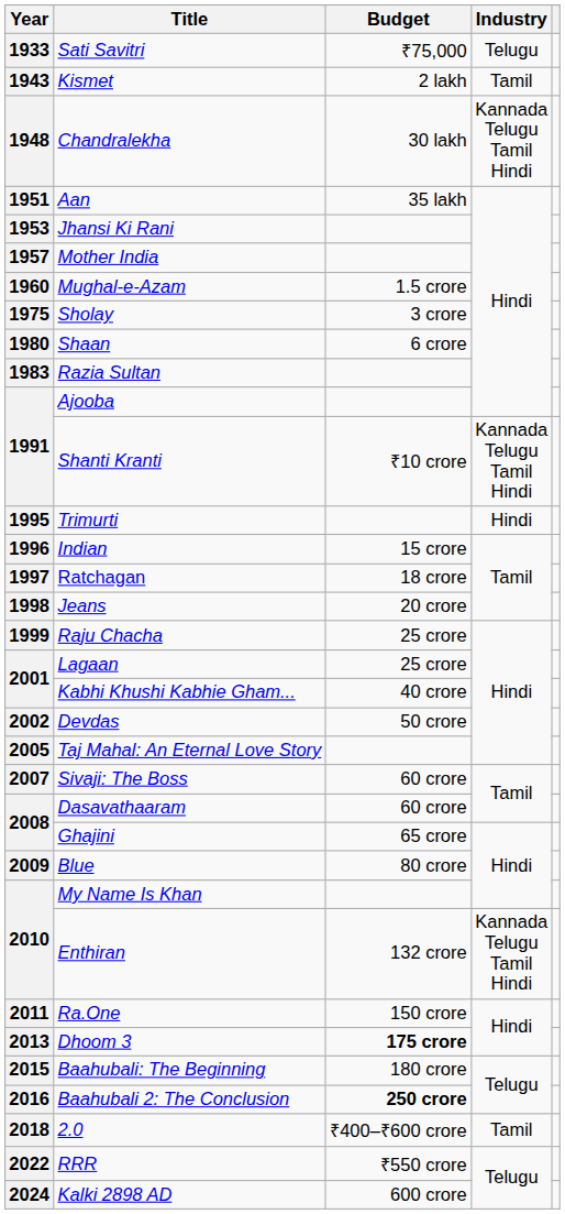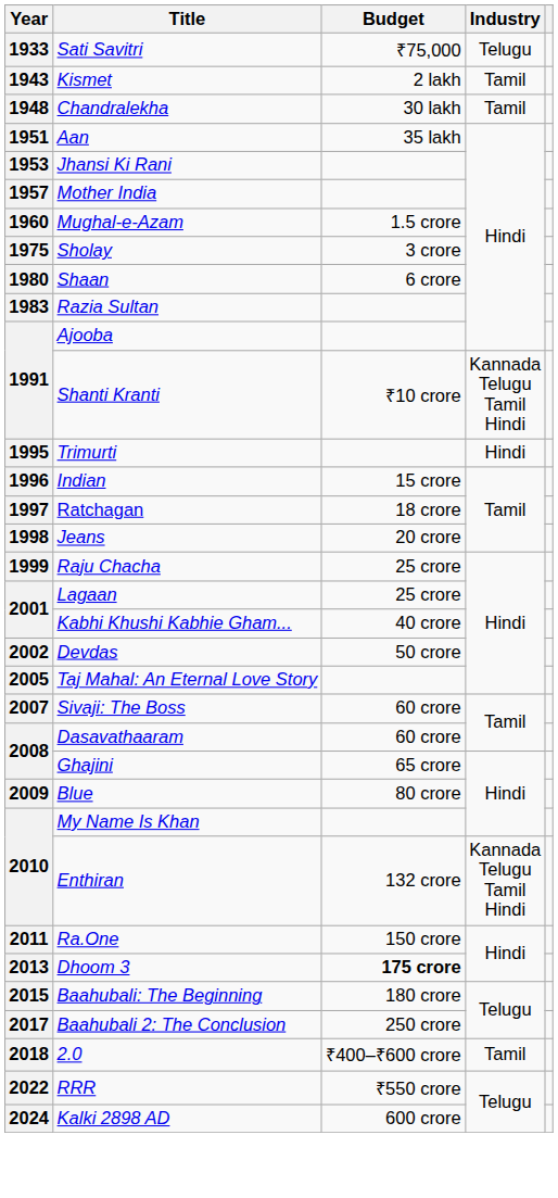 <table class="wikitable sortable plainrowheaders">
 <tr>
 <th scope="column">Year</th>
 <th scope="column">Title</th>
 <th scope="column">Budget</th>
 <th scope="column">Industry</th>
 <th scope="column" class="unsortable"></th>
 </tr>
 <tr>
 <th scope="row">1933</th>
 <td><em><a href='#'>Sati Savitri</a></em></td>
 <td align="right">₹75,000</td>
 <td align="center">Telugu</td>
 <td align="center"></td>
 </tr>
 <tr>
 <th scope="row">1943</th>
 <td><em><a href='#'>Kismet</a></em></td>
 <td align="right">2 lakh</td>
 <td align="center">Tamil</td>
 <td align="center"></td>
 </tr>
 <tr>
 <th scope="row">1948</th>
 <td><em><a href='#'>Chandralekha</a></em></td>
 <td align="right">30 lakh</td>
-<td align="center">Kannada<br>Telugu<br>Tamil<br>Hindi</td>
+<td align="center">Tamil</td>
 <td align="center"></td>
 </tr>
 <tr>
 <th scope="row">1951</th>
 <td><em><a href='#'>Aan</a></em></td>
 <td align="right">35 lakh</td>
 <td rowspan="8" style="text-align:center;">Hindi</td>
 <td align="center"></td>
 </tr>
 <tr>
 <th scope="row">1953</th>
 <td><em><a href='#'>Jhansi Ki Rani</a></em></td>
 <td align="right"></td>
 <td align="center"></td>
 </tr>
 <tr>
 <th scope="row">1957</th>
 <td><em><a href='#'>Mother India</a></em></td>
 <td align="right"></td>
 <td align="center"></td>
 </tr>
 <tr>
 <th scope="row">1960</th>
 <td><em><a href='#'>Mughal-e-Azam</a></em></td>
 <td align="right">1.5 crore</td>
 <td align="center"></td>
 </tr>
 <tr>
 <th scope="row">1975</th>
 <td><em><a href='#'>Sholay</a></em></td>
 <td align="right">3 crore</td>
 <td align="center"></td>
 </tr>
 <tr>
 <th scope="row">1980</th>
 <td><em><a href='#'>Shaan</a></em></td>
 <td align="right">6 crore</td>
 <td align="center"></td>
 </tr>
 <tr>
 <th scope="row">1983</th>
 <td><em><a href='#'>Razia Sultan</a></em></td>
 <td align="right"></td>
 <td align="center"></td>
 </tr>
 <tr>
 <th scope="row"  rowspan="2">1991</th>
 <td><em><a href='#'>Ajooba</a></em></td>
 <td align="right"></td>
 <td align="center"></td>
 </tr>
 <tr>
 <td><em><a href='#'>Shanti Kranti</a></em></td>
 <td align="right">₹10 crore</td>
 <td align="center">Kannada<br>Telugu<br>Tamil<br>Hindi</td>
 <td align="center"></td>
 </tr>
 <tr>
 <th scope="row">1995</th>
 <td><em><a href='#'>Trimurti</a></em></td>
 <td align="right"></td>
 <td align="center">Hindi</td>
 <td align="center"></td>
 </tr>
 <tr>
 <th scope="row">1996</th>
 <td><em><a href='#'>Indian</a></em></td>
 <td align="right">15 crore</td>
 <td rowspan="3" style="text-align:center;">Tamil</td>
 <td align="center"></td>
 </tr>
 <tr>
 <th scope="row">1997</th>
 <td><a href='#'>Ratchagan</a></td>
 <td align="right">18 crore</td>
 <td></td>
 </tr>
 <tr>
 <th scope="row">1998</th>
 <td><em><a href='#'>Jeans</a></em></td>
 <td align="right">20 crore</td>
 <td></td>
 </tr>
 <tr>
 <th scope="row">1999</th>
 <td><em><a href='#'>Raju Chacha</a></em></td>
 <td align="right">25 crore</td>
 <td rowspan="5" style="text-align:center;">Hindi</td>
 <td align="center"></td>
 </tr>
 <tr>
 <th scope="row"  rowspan="2">2001</th>
 <td><em><a href='#'>Lagaan</a></em></td>
 <td align="right">25 crore</td>
 <td align="center"></td>
 </tr>
 <tr>
 <td><em><a href='#'>Kabhi Khushi Kabhie Gham...</a></em></td>
 <td align="right">40 crore</td>
 <td align="center"></td>
 </tr>
 <tr>
 <th scope="row">2002</th>
 <td><em><a href='#'>Devdas</a></em></td>
 <td align="right">50 crore</td>
 <td align="center"></td>
 </tr>
 <tr>
 <th scope="row">2005</th>
 <td><em><a href='#'>Taj Mahal: An Eternal Love Story</a></em></td>
 <td align="right"></td>
 <td align="center"></td>
 </tr>
 <tr>
 <th scope="row">2007</th>
 <td><em><a href='#'>Sivaji: The Boss</a></em></td>
 <td align="right">60 crore</td>
 <td rowspan="2" style="text-align:center;">Tamil</td>
 <td align="center"></td>
 </tr>
 <tr>
 <th scope="row"  rowspan="2">2008</th>
 <td><em><a href='#'>Dasavathaaram</a></em></td>
 <td align="right">60 crore</td>
 <td align="center"></td>
 </tr>
 <tr>
 <td><em><a href='#'>Ghajini</a></em></td>
 <td align="right">65 crore</td>
 <td rowspan="3" style="text-align:center;">Hindi</td>
 <td align="center"></td>
 </tr>
 <tr>
 <th scope="row">2009</th>
 <td><em><a href='#'>Blue</a></em></td>
 <td align="right">80 crore</td>
 <td align="center"></td>
 </tr>
 <tr>
 <th scope="row"  rowspan="2">2010</th>
 <td><em><a href='#'>My Name Is Khan</a></em></td>
 <td align="right"></td>
 <td align="center"></td>
 </tr>
 <tr>
 <td><em><a href='#'>Enthiran</a></em></td>
 <td align="right">132 crore</td>
 <td align="center">Kannada<br>Telugu<br>Tamil<br>Hindi</td>
 <td align="center"></td>
 </tr>
 <tr>
 <th scope="row">2011</th>
 <td><em><a href='#'>Ra.One</a></em></td>
 <td align="right">150 crore</td>
 <td rowspan="2" style="text-align:center;">Hindi</td>
 <td align="center"></td>
 </tr>
 <tr>
 <th scope="row">2013</th>
 <td><em><a href='#'>Dhoom 3</a></em></td>
 <td align="right"><strong>175 crore</strong></td>
 <td align="center"></td>
 </tr>
 <tr>
 <th scope="row">2015</th>
 <td><em><a href='#'>Baahubali: The Beginning</a></em></td>
 <td align="right">180 crore</td>
 <td rowspan="2" style="text-align:center;">Telugu</td>
 <td align="center"></td>
 </tr>
 <tr>
-<th scope="row">2016</th>
+<th scope="row">2017</th>
 <td><em><a href='#'>Baahubali 2: The Conclusion</a></em></td>
-<td align="right"><strong>250 crore</strong></td>
+<td align="right">250 crore</td>
 <td align="center"></td>
 </tr>
 <tr>
 <th scope="row">2018</th>
 <td><em><a href='#'>2.0</a></em></td>
 <td align="right">₹400–₹600 crore</td>
 <td align="center">Tamil</td>
 <td align="center"></td>
 </tr>
 <tr>
 <th scope="row">2022</th>
 <td><em><a href='#'>RRR</a></em></td>
 <td align="right">₹550 crore</td>
 <td rowspan="2" style="text-align:center;">Telugu</td>
 <td align="center"></td>
 </tr>
 <tr>
 <th scope="row">2024</th>
 <td><em><a href='#'>Kalki 2898 AD</a></em></td>
 <td align="right">600 crore</td>
 <td align="center"></td>
 </tr>
 </table>
